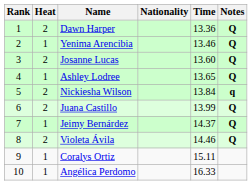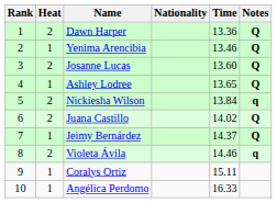 <table class="wikitable sortable" style="text-align:center">
 <tr>
 <th>Rank</th>
 <th>Heat</th>
 <th>Name</th>
 <th>Nationality</th>
 <th>Time</th>
 <th>Notes</th>
 </tr>
 <tr bgcolor=ccffcc>
 <td align=center>1</td>
 <td align=center>2</td>
 <td align=left><a href='#'>Dawn Harper</a></td>
 <td align=left></td>
 <td>13.36</td>
 <td><strong>Q</strong></td>
 </tr>
 <tr bgcolor=ccffcc>
 <td align=center>2</td>
 <td align=center>1</td>
 <td align=left><a href='#'>Yenima Arencibia</a></td>
 <td align=left></td>
 <td>13.46</td>
 <td><strong>Q</strong></td>
 </tr>
 <tr bgcolor=ccffcc>
 <td align=center>3</td>
 <td align=center>2</td>
 <td align=left><a href='#'>Josanne Lucas</a></td>
 <td align=left></td>
 <td>13.60</td>
 <td><strong>Q</strong></td>
 </tr>
 <tr bgcolor=ccffcc>
 <td align=center>4</td>
 <td align=center>1</td>
 <td align=left><a href='#'>Ashley Lodree</a></td>
 <td align=left></td>
 <td>13.65</td>
 <td><strong>Q</strong></td>
 </tr>
 <tr bgcolor=ccffcc>
 <td align=center>5</td>
 <td align=center>2</td>
 <td align=left><a href='#'>Nickiesha Wilson</a></td>
 <td align=left></td>
 <td>13.84</td>
 <td><strong>q</strong></td>
 </tr>
 <tr bgcolor=ddffdd>
 <td align=center>6</td>
 <td align=center>2</td>
 <td align=left><a href='#'>Juana Castillo</a></td>
 <td align=left></td>
-<td>13.99</td>
+<td>14.02</td>
 <td><strong>Q</strong></td>
 </tr>
 <tr bgcolor=ccffcc>
 <td align=center>7</td>
 <td align=center>1</td>
 <td align=left><a href='#'>Jeimy Bernárdez</a></td>
 <td align=left></td>
 <td>14.37</td>
 <td><strong>Q</strong></td>
 </tr>
 <tr bgcolor=ddffdd>
 <td align=center>8</td>
 <td align=center>2</td>
 <td align=left><a href='#'>Violeta Ávila</a></td>
 <td align=left></td>
 <td>14.46</td>
-<td><strong>Q</strong></td>
+<td><strong>q</strong></td>
 </tr>
 <tr>
 <td align=center>9</td>
 <td align=center>1</td>
 <td align=left><a href='#'>Coralys Ortiz</a></td>
 <td align=left></td>
 <td>15.11</td>
 <td></td>
 </tr>
 <tr>
 <td align=center>10</td>
 <td align=center>1</td>
 <td align=left><a href='#'>Angélica Perdomo</a></td>
 <td align=left></td>
 <td>16.33</td>
 <td></td>
 </tr>
 </table>
